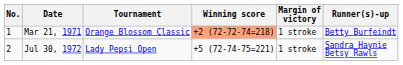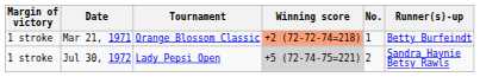 <table class="wikitable" style="font-size:95%;">
 <tr>
-<th>No.</th>
+<th>Margin of<br>victory</th>
 <th>Date</th>
 <th>Tournament</th>
 <th>Winning score</th>
-<th>Margin of<br>victory</th>
+<th>No.</th>
 <th>Runner(s)-up</th>
 </tr>
 <tr>
-<td>1</td>
+<td>1 stroke</td>
 <td>Mar 21, <a href='#'>1971</a></td>
 <td><a href='#'>Orange Blossom Classic</a></td>
 <td style="background: lightsalmon;">+2 (72-72-74=218)</td>
-<td>1 stroke</td>
+<td>1</td>
 <td> <a href='#'>Betty Burfeindt</a></td>
 </tr>
 <tr>
-<td>2</td>
+<td>1 stroke</td>
 <td>Jul 30, <a href='#'>1972</a></td>
 <td><a href='#'>Lady Pepsi Open</a></td>
-<td>+5 (72-74-75=221)</td>
-<td>1 stroke</td>
+<td style="background: lightgrey;">+5 (72-74-75=221)</td>
+<td>2</td>
 <td> <a href='#'>Sandra Haynie</a><br> <a href='#'>Betsy Rawls</a></td>
 </tr>
 </table>
